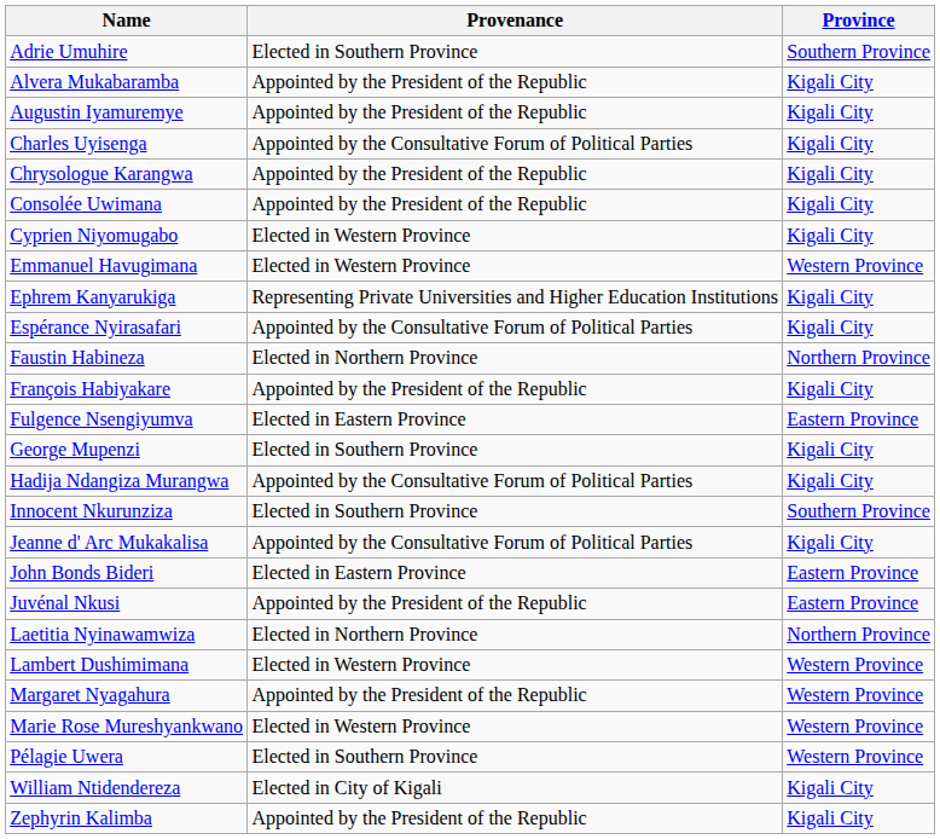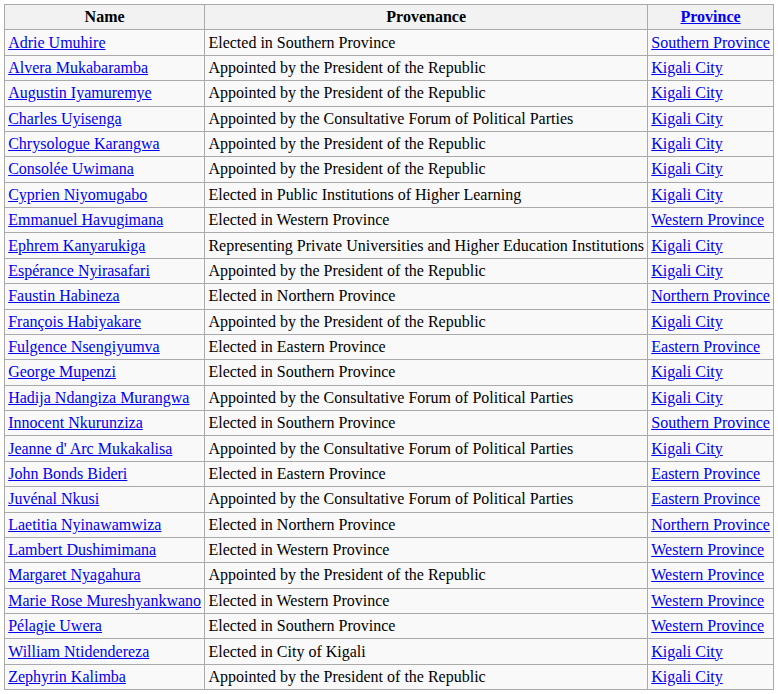 <table class="wikitable">
 <tr>
 <th>Name</th>
 <th>Provenance</th>
 <th><a href='#'>Province</a></th>
 </tr>
 <tr>
 <td><a href='#'>Adrie Umuhire</a></td>
 <td>Elected in Southern Province</td>
 <td><a href='#'>Southern Province</a></td>
 </tr>
 <tr>
 <td><a href='#'>Alvera Mukabaramba</a></td>
 <td>Appointed by the President of the Republic</td>
 <td><a href='#'>Kigali City</a></td>
 </tr>
 <tr>
 <td><a href='#'>Augustin Iyamuremye</a></td>
 <td>Appointed by the President of the Republic</td>
 <td><a href='#'>Kigali City</a></td>
 </tr>
 <tr>
 <td><a href='#'>Charles Uyisenga</a></td>
 <td>Appointed by the Consultative Forum of Political Parties</td>
 <td><a href='#'>Kigali City</a></td>
 </tr>
 <tr>
 <td><a href='#'>Chrysologue Karangwa</a></td>
 <td>Appointed by the President of the Republic</td>
 <td><a href='#'>Kigali City</a></td>
 </tr>
 <tr>
 <td><a href='#'>Consolée Uwimana</a></td>
 <td>Appointed by the President of the Republic</td>
 <td><a href='#'>Kigali City</a></td>
 </tr>
 <tr>
 <td><a href='#'>Cyprien Niyomugabo</a></td>
-<td>Elected in Western Province</td>
+<td>Elected in Public Institutions of Higher Learning</td>
 <td><a href='#'>Kigali City</a></td>
 </tr>
 <tr>
 <td><a href='#'>Emmanuel Havugimana</a></td>
 <td>Elected in Western Province</td>
 <td><a href='#'>Western Province</a></td>
 </tr>
 <tr>
 <td><a href='#'>Ephrem Kanyarukiga</a></td>
 <td>Representing Private Universities and Higher Education Institutions</td>
 <td><a href='#'>Kigali City</a></td>
 </tr>
 <tr>
 <td><a href='#'>Espérance Nyirasafari</a></td>
-<td>Appointed by the Consultative Forum of Political Parties</td>
+<td>Appointed by the President of the Republic</td>
 <td><a href='#'>Kigali City</a></td>
 </tr>
 <tr>
 <td><a href='#'>Faustin Habineza</a></td>
 <td>Elected in Northern Province</td>
 <td><a href='#'>Northern Province</a></td>
 </tr>
 <tr>
 <td><a href='#'>François Habiyakare</a></td>
 <td>Appointed by the President of the Republic</td>
 <td><a href='#'>Kigali City</a></td>
 </tr>
 <tr>
 <td><a href='#'>Fulgence Nsengiyumva</a></td>
 <td>Elected in Eastern Province</td>
 <td><a href='#'>Eastern Province</a></td>
 </tr>
 <tr>
 <td><a href='#'>George Mupenzi</a></td>
 <td>Elected in Southern Province</td>
 <td><a href='#'>Kigali City</a></td>
 </tr>
 <tr>
 <td><a href='#'>Hadija Ndangiza Murangwa</a></td>
 <td>Appointed by the Consultative Forum of Political Parties</td>
 <td><a href='#'>Kigali City</a></td>
 </tr>
 <tr>
 <td><a href='#'>Innocent Nkurunziza</a></td>
 <td>Elected in Southern Province</td>
 <td><a href='#'>Southern Province</a></td>
 </tr>
 <tr>
 <td><a href='#'>Jeanne d' Arc Mukakalisa</a></td>
 <td>Appointed by the Consultative Forum of Political Parties</td>
 <td><a href='#'>Kigali City</a></td>
 </tr>
 <tr>
 <td><a href='#'>John Bonds Bideri</a></td>
 <td>Elected in Eastern Province</td>
 <td><a href='#'>Eastern Province</a></td>
 </tr>
 <tr>
 <td><a href='#'>Juvénal Nkusi</a></td>
-<td>Appointed by the President of the Republic</td>
+<td>Appointed by the Consultative Forum of Political Parties</td>
 <td><a href='#'>Eastern Province</a></td>
 </tr>
 <tr>
 <td><a href='#'>Laetitia Nyinawamwiza</a></td>
 <td>Elected in Northern Province</td>
 <td><a href='#'>Northern Province</a></td>
 </tr>
 <tr>
 <td><a href='#'>Lambert Dushimimana</a></td>
 <td>Elected in Western Province</td>
 <td><a href='#'>Western Province</a></td>
 </tr>
 <tr>
 <td><a href='#'>Margaret Nyagahura</a></td>
 <td>Appointed by the President of the Republic</td>
 <td><a href='#'>Western Province</a></td>
 </tr>
 <tr>
 <td><a href='#'>Marie Rose Mureshyankwano</a></td>
 <td>Elected in Western Province</td>
 <td><a href='#'>Western Province</a></td>
 </tr>
 <tr>
 <td><a href='#'>Pélagie Uwera</a></td>
 <td>Elected in Southern Province</td>
 <td><a href='#'>Western Province</a></td>
 </tr>
 <tr>
 <td><a href='#'>William Ntidendereza</a></td>
 <td>Elected in City of Kigali</td>
 <td><a href='#'>Kigali City</a></td>
 </tr>
 <tr>
 <td><a href='#'>Zephyrin Kalimba</a></td>
 <td>Appointed by the President of the Republic</td>
 <td><a href='#'>Kigali City</a></td>
 </tr>
 </table>
